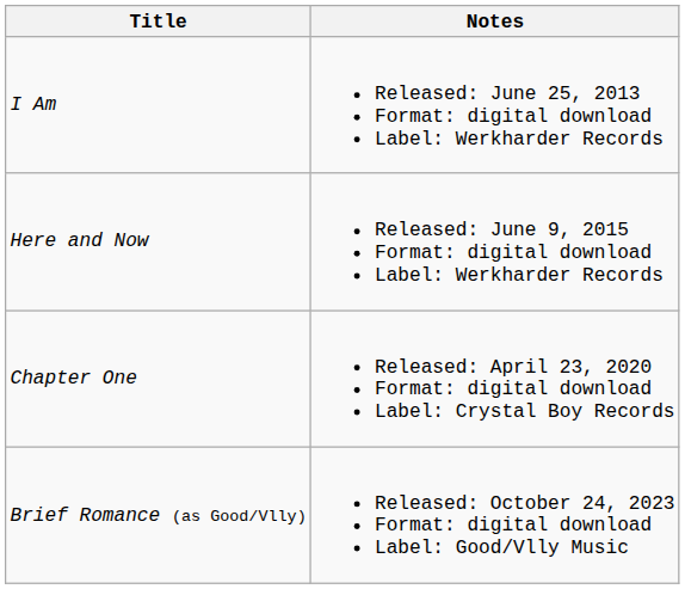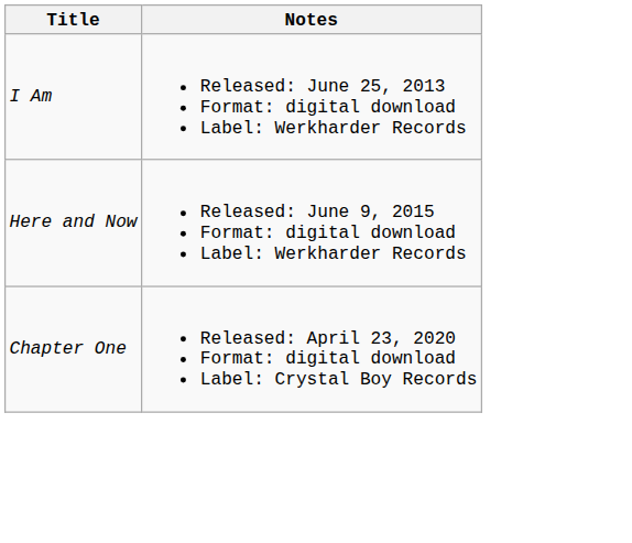 <table class="wikitable">
 <tr>
 <th>Title</th>
 <th>Notes</th>
 </tr>
 <tr>
 <td><em>I Am</em></td>
 <td><br><ul><li>Released: June 25, 2013</li><li>Format: digital download</li><li>Label: Werkharder Records</li></ul></td>
 </tr>
 <tr>
 <td><em>Here and Now</em></td>
 <td><br><ul><li>Released: June 9, 2015</li><li>Format: digital download</li><li>Label: Werkharder Records</li></ul></td>
 </tr>
 <tr>
 <td><em>Chapter One</em></td>
 <td><br><ul><li>Released: April 23, 2020</li><li>Format: digital download</li><li>Label: Crystal Boy Records</li></ul></td>
 </tr>
-<tr>
-<td><em>Brief Romance</em> <small>(as Good/Vlly)</small></td>
-<td><br><ul><li>Released: October 24, 2023</li><li>Format: digital download</li><li>Label: Good/Vlly Music</li></ul></td>
-</tr>
 </table>
